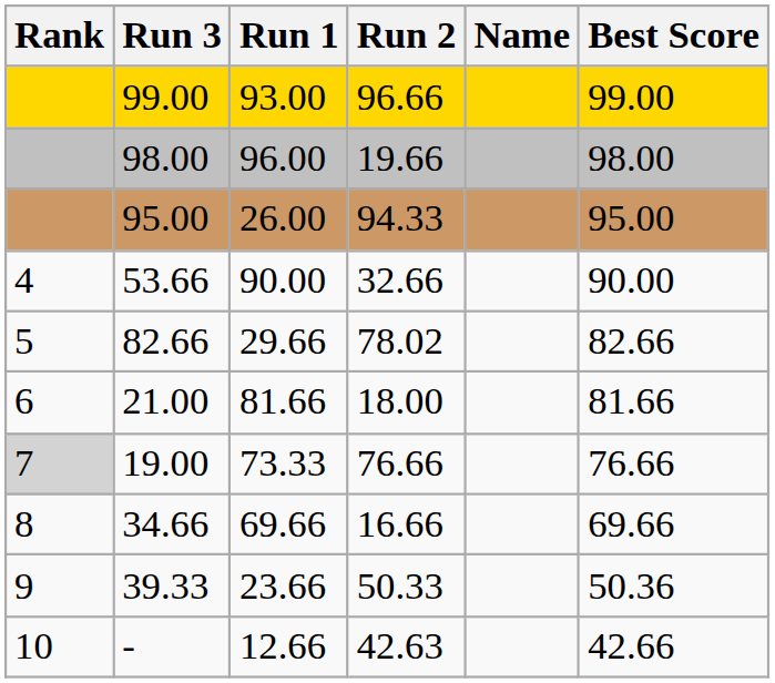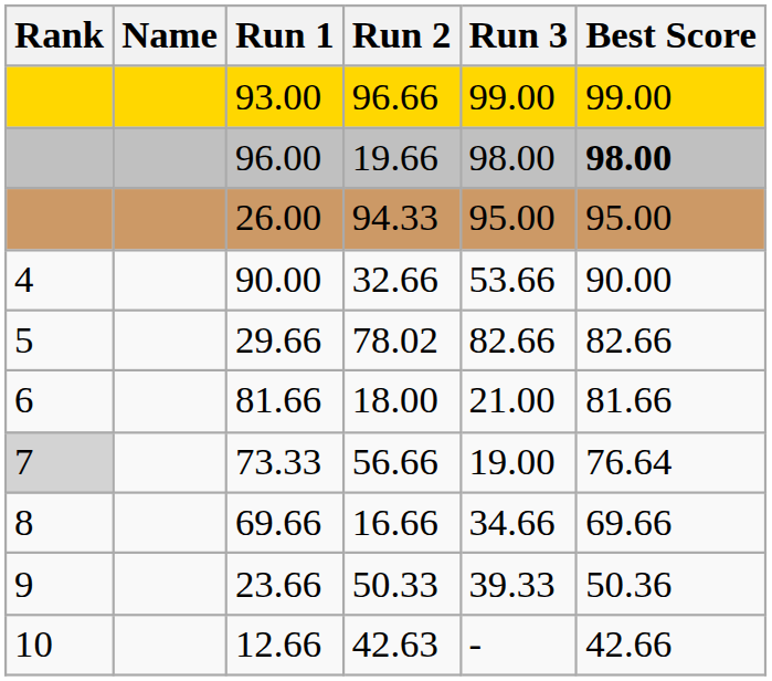 <table class="wikitable">
 <tr>
 <th>Rank</th>
-<th>Run 3</th>
+<th>Name</th>
 <th>Run 1</th>
 <th>Run 2</th>
-<th>Name</th>
+<th>Run 3</th>
 <th>Best Score</th>
 </tr>
 <tr style="background:gold;">
 <td></td>
-<td>99.00</td>
+<td></td>
 <td>93.00</td>
 <td>96.66</td>
-<td></td>
+<td>99.00</td>
 <td>99.00</td>
 </tr>
 <tr style="background:silver;">
 <td></td>
-<td>98.00</td>
+<td></td>
 <td>96.00</td>
 <td>19.66</td>
-<td></td>
 <td>98.00</td>
+<td><strong>98.00</strong></td>
 </tr>
 <tr style="background:#cc9966;">
 <td></td>
-<td>95.00</td>
+<td></td>
 <td>26.00</td>
 <td>94.33</td>
-<td></td>
+<td>95.00</td>
 <td>95.00</td>
 </tr>
 <tr>
 <td>4</td>
-<td>53.66</td>
+<td></td>
 <td>90.00</td>
 <td>32.66</td>
-<td></td>
+<td>53.66</td>
 <td>90.00</td>
 </tr>
 <tr>
 <td>5</td>
-<td>82.66</td>
+<td></td>
 <td>29.66</td>
 <td>78.02</td>
-<td></td>
+<td>82.66</td>
 <td>82.66</td>
 </tr>
 <tr>
 <td>6</td>
-<td>21.00</td>
+<td></td>
 <td>81.66</td>
 <td>18.00</td>
-<td></td>
+<td>21.00</td>
 <td>81.66</td>
 </tr>
 <tr>
 <td style="background: lightgrey;">7</td>
+<td></td>
+<td>73.33</td>
+<td>56.66</td>
 <td>19.00</td>
-<td>73.33</td>
-<td>76.66</td>
-<td></td>
-<td>76.66</td>
+<td>76.64</td>
 </tr>
 <tr>
 <td>8</td>
-<td>34.66</td>
+<td></td>
 <td>69.66</td>
 <td>16.66</td>
-<td></td>
+<td>34.66</td>
 <td>69.66</td>
 </tr>
 <tr>
 <td>9</td>
-<td>39.33</td>
+<td></td>
 <td>23.66</td>
 <td>50.33</td>
-<td></td>
+<td>39.33</td>
 <td>50.36</td>
 </tr>
 <tr>
 <td>10</td>
-<td>-</td>
+<td></td>
 <td>12.66</td>
 <td>42.63</td>
-<td></td>
+<td>-</td>
 <td>42.66</td>
 </tr>
 </table>
